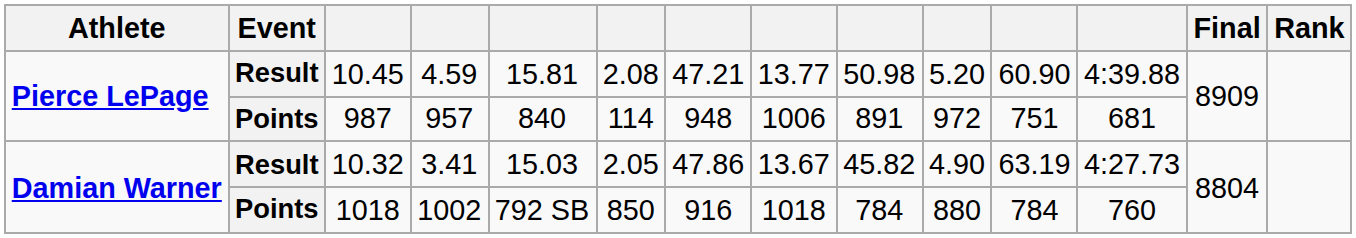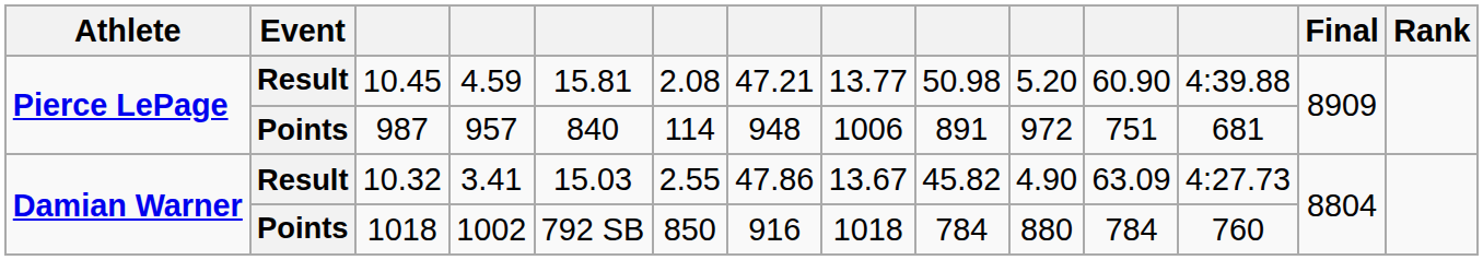 <table class=wikitable style=font-size:90%>
 <tr>
 <th>Athlete</th>
 <th>Event</th>
 <th></th>
 <th></th>
 <th></th>
 <th></th>
 <th></th>
 <th></th>
 <th></th>
 <th></th>
 <th></th>
 <th></th>
 <th>Final</th>
 <th>Rank</th>
 </tr>
 <tr align=center>
 <td rowspan=2 align=left><strong><a href='#'>Pierce LePage</a></strong></td>
 <th style=font-size:95%>Result</th>
 <td>10.45</td>
 <td>4.59</td>
 <td>15.81</td>
 <td>2.08 </td>
 <td>47.21 </td>
 <td>13.77 </td>
 <td>50.98</td>
 <td>5.20</td>
 <td>60.90</td>
 <td>4:39.88 </td>
 <td rowspan=2>8909 </td>
 <td rowspan=2></td>
 </tr>
 <tr align=center>
 <th style=font-size:95%>Points</th>
 <td>987</td>
 <td>957</td>
 <td>840</td>
 <td>114</td>
 <td>948</td>
 <td>1006</td>
 <td>891</td>
 <td>972</td>
 <td>751</td>
 <td>681</td>
 </tr>
 <tr align=center>
 <td rowspan=2 align=left><strong><a href='#'>Damian Warner</a></strong></td>
 <th style=font-size:95%>Result</th>
 <td>10.32</td>
 <td>3.41 </td>
 <td>15.03</td>
-<td>2.05 </td>
+<td>2.55 </td>
 <td>47.86</td>
 <td>13.67</td>
 <td>45.82</td>
 <td>4.90</td>
-<td>63.19 </td>
+<td>63.09 </td>
 <td>4:27.73</td>
 <td rowspan=2>8804 </td>
 <td rowspan=2></td>
 </tr>
 <tr align=center>
 <th style=font-size:95%>Points</th>
 <td>1018</td>
 <td>1002</td>
 <td>792 SB</td>
 <td>850</td>
 <td>916</td>
 <td>1018</td>
 <td>784</td>
 <td>880</td>
 <td>784</td>
 <td>760</td>
 </tr>
 </table>
